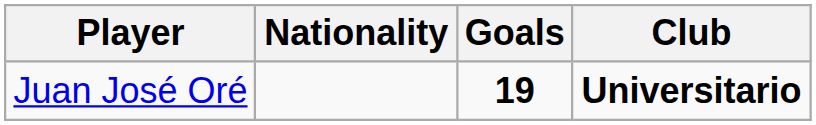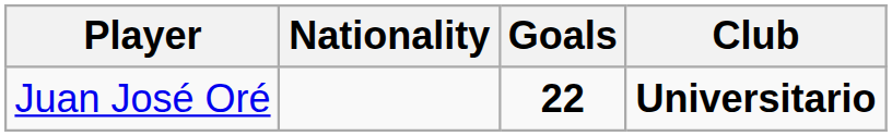 <table class="wikitable">
 <tr>
 <th>Player</th>
 <th>Nationality</th>
 <th>Goals</th>
 <th>Club</th>
 </tr>
 <tr align=center>
 <td><a href='#'>Juan José Oré</a></td>
 <td></td>
-<td><strong>19</strong></td>
+<td><strong>22</strong></td>
 <td><strong>Universitario</strong></td>
 </tr>
 </table>
